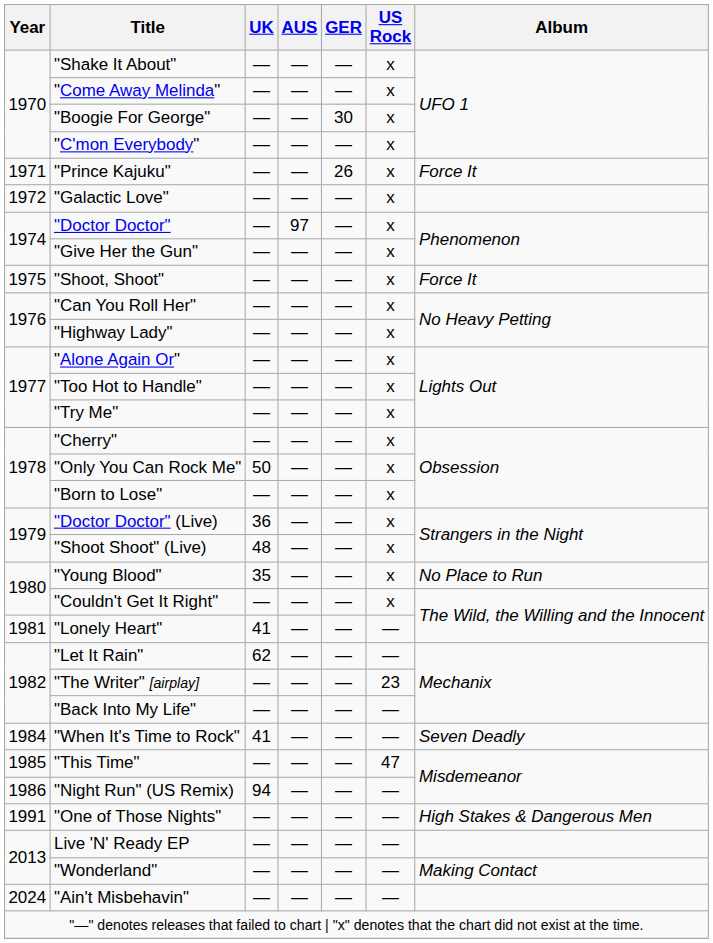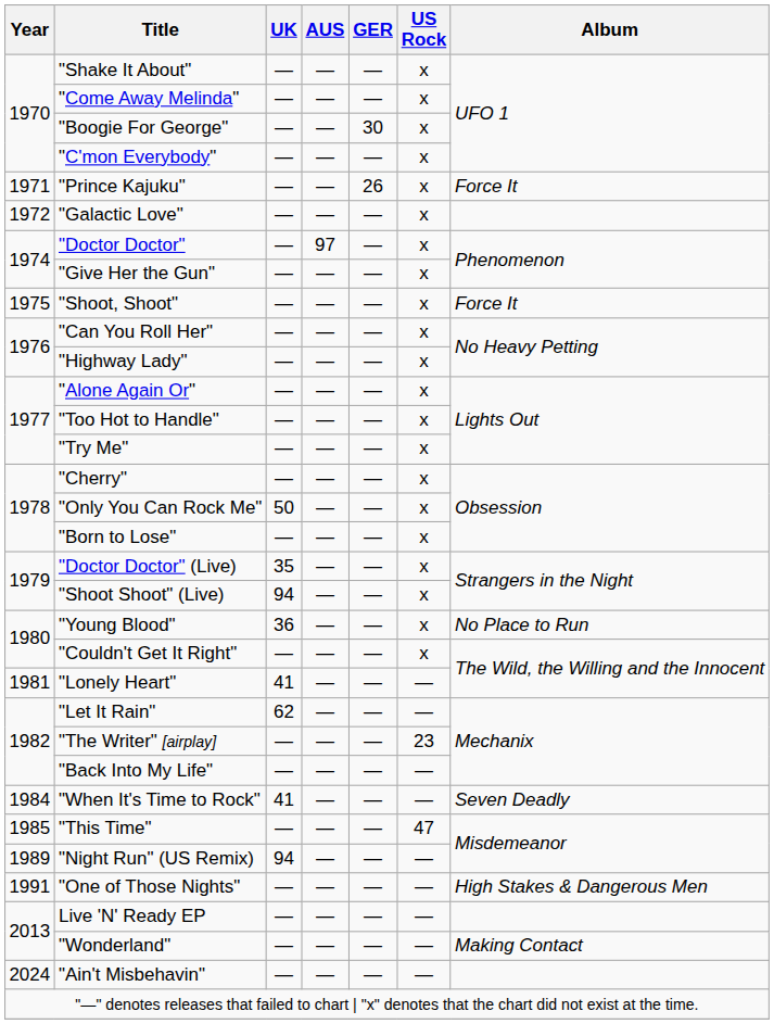 <table class="wikitable">
 <tr>
 <th>Year</th>
 <th>Title</th>
 <th><a href='#'>UK</a><br></th>
 <th><a href='#'>AUS</a><br></th>
 <th><a href='#'>GER</a><br></th>
 <th><a href='#'>US<br>Rock</a><br></th>
 <th>Album<br></th>
 </tr>
 <tr>
 <td rowspan="4">1970</td>
 <td>"Shake It About"</td>
 <td align="center">—</td>
 <td align="center">—</td>
 <td align="center">—</td>
 <td align="center">x</td>
 <td rowspan="4"><em>UFO 1</em></td>
 </tr>
 <tr>
 <td>"<a href='#'>Come Away Melinda</a>"</td>
 <td align="center">—</td>
 <td align="center">—</td>
 <td align="center">—</td>
 <td align="center">x</td>
 </tr>
 <tr>
 <td>"Boogie For George"</td>
 <td align="center">—</td>
 <td align="center">—</td>
 <td align="center">30</td>
 <td align="center">x</td>
 </tr>
 <tr>
 <td>"<a href='#'>C'mon Everybody</a>"</td>
 <td align="center">—</td>
 <td align="center">—</td>
 <td align="center">—</td>
 <td align="center">x</td>
 </tr>
 <tr>
 <td rowspan="1">1971</td>
 <td>"Prince Kajuku"</td>
 <td align="center">—</td>
 <td align="center">—</td>
 <td align="center">26</td>
 <td align="center">x</td>
 <td><em>Force It</em></td>
 </tr>
 <tr>
 <td>1972</td>
 <td>"Galactic Love"</td>
 <td align="center">—</td>
 <td align="center">—</td>
 <td align="center">—</td>
 <td align="center">x</td>
 <td></td>
 </tr>
 <tr>
 <td rowspan="2">1974</td>
 <td><a href='#'>"Doctor Doctor"</a></td>
 <td align="center">—</td>
 <td align="center">97</td>
 <td align="center">—</td>
 <td align="center">x</td>
 <td rowspan="2"><em>Phenomenon</em></td>
 </tr>
 <tr>
 <td>"Give Her the Gun"</td>
 <td align="center">—</td>
 <td align="center">—</td>
 <td align="center">—</td>
 <td align="center">x</td>
 </tr>
 <tr>
 <td>1975</td>
 <td>"Shoot, Shoot"</td>
 <td align="center">—</td>
 <td align="center">—</td>
 <td align="center">—</td>
 <td align="center">x</td>
 <td><em>Force It</em></td>
 </tr>
 <tr>
 <td rowspan="2">1976</td>
 <td>"Can You Roll Her"</td>
 <td align="center">—</td>
 <td align="center">—</td>
 <td align="center">—</td>
 <td align="center">x</td>
 <td rowspan="2"><em>No Heavy Petting</em></td>
 </tr>
 <tr>
 <td>"Highway Lady"</td>
 <td align="center">—</td>
 <td align="center">—</td>
 <td align="center">—</td>
 <td align="center">x</td>
 </tr>
 <tr>
 <td rowspan="3">1977</td>
 <td>"<a href='#'>Alone Again Or</a>"</td>
 <td align="center">—</td>
 <td align="center">—</td>
 <td align="center">—</td>
 <td align="center">x</td>
 <td rowspan="3"><em>Lights Out</em></td>
 </tr>
 <tr>
 <td>"Too Hot to Handle"</td>
 <td align="center">—</td>
 <td align="center">—</td>
 <td align="center">—</td>
 <td align="center">x</td>
 </tr>
 <tr>
 <td>"Try Me"</td>
 <td align="center">—</td>
 <td align="center">—</td>
 <td align="center">—</td>
 <td align="center">x</td>
 </tr>
 <tr>
 <td rowspan="3">1978</td>
 <td>"Cherry"</td>
 <td align="center">—</td>
 <td align="center">—</td>
 <td align="center">—</td>
 <td align="center">x</td>
 <td rowspan="3"><em>Obsession</em></td>
 </tr>
 <tr>
 <td>"Only You Can Rock Me"</td>
 <td align="center">50</td>
 <td align="center">—</td>
 <td align="center">—</td>
 <td align="center">x</td>
 </tr>
 <tr>
 <td>"Born to Lose"</td>
 <td align="center">—</td>
 <td align="center">—</td>
 <td align="center">—</td>
 <td align="center">x</td>
 </tr>
 <tr>
 <td rowspan="2">1979</td>
 <td><a href='#'>"Doctor Doctor"</a> (Live)</td>
-<td align="center">36</td>
+<td align="center">35</td>
 <td align="center">—</td>
 <td align="center">—</td>
 <td align="center">x</td>
 <td rowspan="2"><em>Strangers in the Night</em></td>
 </tr>
 <tr>
 <td>"Shoot Shoot" (Live)</td>
-<td align="center">48</td>
+<td align="center">94</td>
 <td align="center">—</td>
 <td align="center">—</td>
 <td align="center">x</td>
 </tr>
 <tr>
 <td rowspan="2">1980</td>
 <td>"Young Blood"</td>
-<td align="center">35</td>
+<td align="center">36</td>
 <td align="center">—</td>
 <td align="center">—</td>
 <td align="center">x</td>
 <td><em>No Place to Run</em></td>
 </tr>
 <tr>
 <td>"Couldn't Get It Right"</td>
 <td align="center">—</td>
 <td align="center">—</td>
 <td align="center">—</td>
 <td align="center">x</td>
 <td rowspan="2"><em>The Wild, the Willing and the Innocent</em></td>
 </tr>
 <tr>
 <td>1981</td>
 <td>"Lonely Heart"</td>
 <td align="center">41</td>
 <td align="center">—</td>
 <td align="center">—</td>
 <td align="center">—</td>
 </tr>
 <tr>
 <td rowspan="3">1982</td>
 <td>"Let It Rain"</td>
 <td align="center">62</td>
 <td align="center">—</td>
 <td align="center">—</td>
 <td align="center">—</td>
 <td rowspan="3"><em>Mechanix</em></td>
 </tr>
 <tr>
 <td>"The Writer" <small><em>[airplay]</em></small></td>
 <td align="center">—</td>
 <td align="center">—</td>
 <td align="center">—</td>
 <td align="center">23</td>
 </tr>
 <tr>
 <td>"Back Into My Life"</td>
 <td align="center">—</td>
 <td align="center">—</td>
 <td align="center">—</td>
 <td align="center">—</td>
 </tr>
 <tr>
 <td>1984</td>
 <td>"When It's Time to Rock"</td>
 <td align="center">41</td>
 <td align="center">—</td>
 <td align="center">—</td>
 <td align="center">—</td>
 <td><em>Seven Deadly</em></td>
 </tr>
 <tr>
 <td>1985</td>
 <td>"This Time"</td>
 <td align="center">—</td>
 <td align="center">—</td>
 <td align="center">—</td>
 <td align="center">47</td>
 <td rowspan="2"><em>Misdemeanor</em></td>
 </tr>
 <tr>
-<td>1986</td>
+<td>1989</td>
 <td>"Night Run" (US Remix)</td>
 <td align="center">94</td>
 <td align="center">—</td>
 <td align="center">—</td>
 <td align="center">—</td>
 </tr>
 <tr>
 <td>1991</td>
 <td>"One of Those Nights"</td>
 <td align="center">—</td>
 <td align="center">—</td>
 <td align="center">—</td>
 <td align="center">—</td>
 <td><em>High Stakes & Dangerous Men</em></td>
 </tr>
 <tr>
 <td rowspan="2">2013</td>
 <td>Live 'N' Ready EP</td>
 <td align="center">—</td>
 <td align="center">—</td>
 <td align="center">—</td>
 <td align="center">—</td>
 <td></td>
 </tr>
 <tr>
 <td>"Wonderland"</td>
 <td align="center">—</td>
 <td align="center">—</td>
 <td align="center">—</td>
 <td align="center">—</td>
 <td><em>Making Contact</em></td>
 </tr>
 <tr>
 <td>2024</td>
 <td>"Ain't Misbehavin"</td>
 <td align="center">—</td>
 <td align="center">—</td>
 <td align="center">—</td>
 <td align="center">—</td>
 </tr>
 <tr>
 <td align="center" colspan="7"><small>"—" denotes releases that failed to chart | "x" denotes that the chart did not exist at the time.</small></td>
 </tr>
 <tr>
 </tr>
 </table>
